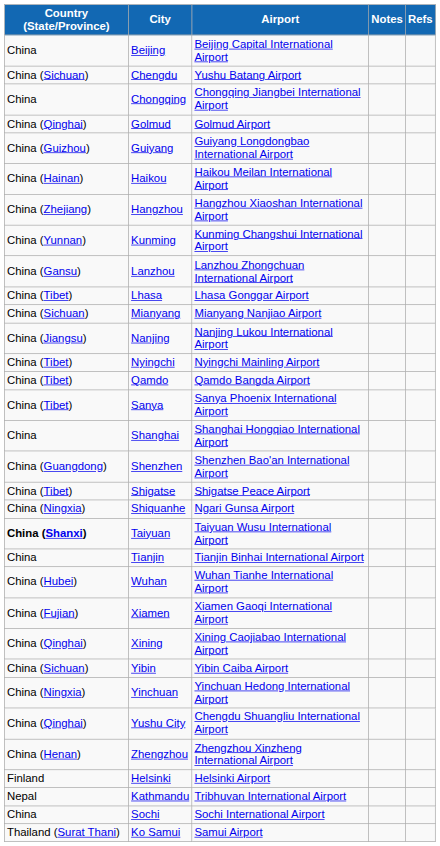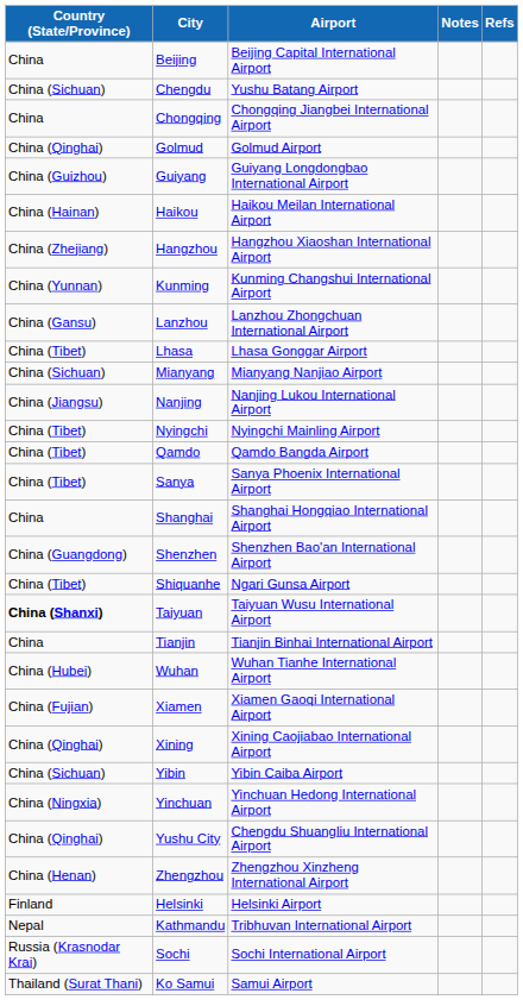 <table class="sortable wikitable">
 <tr>
 <th style="background-color:#1268B3;color: white">Country (State/Province)</th>
 <th style="background-color:#1268B3;color: white">City</th>
 <th style="background-color:#1268B3;color: white">Airport</th>
 <th style="background-color:#1268B3;color: white" class="unsortable">Notes</th>
 <th style="background-color:#1268B3;color: white" class="unsortable">Refs</th>
 </tr>
 <tr>
 <td>China</td>
 <td><a href='#'>Beijing</a></td>
 <td><a href='#'>Beijing Capital International Airport</a></td>
 <td align=center></td>
 <td align=center></td>
 </tr>
 <tr>
 <td>China (<a href='#'>Sichuan</a>)</td>
 <td><a href='#'>Chengdu</a></td>
 <td><a href='#'>Yushu Batang Airport</a></td>
 <td></td>
 <td align=center></td>
 </tr>
 <tr>
 <td>China</td>
 <td><a href='#'>Chongqing</a></td>
 <td><a href='#'>Chongqing Jiangbei International Airport</a></td>
 <td align=center></td>
 <td align=center></td>
 </tr>
 <tr>
 <td>China (<a href='#'>Qinghai</a>)</td>
 <td><a href='#'>Golmud</a></td>
 <td><a href='#'>Golmud Airport</a></td>
 <td align=center></td>
 <td align=center></td>
 </tr>
 <tr>
 <td>China (<a href='#'>Guizhou</a>)</td>
 <td><a href='#'>Guiyang</a></td>
 <td><a href='#'>Guiyang Longdongbao International Airport</a></td>
 <td align=center></td>
 <td align=center></td>
 </tr>
 <tr>
 <td>China (<a href='#'>Hainan</a>)</td>
 <td><a href='#'>Haikou</a></td>
 <td><a href='#'>Haikou Meilan International Airport</a></td>
 <td></td>
 <td align=center></td>
 </tr>
 <tr>
 <td>China (<a href='#'>Zhejiang</a>)</td>
 <td><a href='#'>Hangzhou</a></td>
 <td><a href='#'>Hangzhou Xiaoshan International Airport</a></td>
 <td align=center></td>
 <td align=center></td>
 </tr>
 <tr>
 <td>China (<a href='#'>Yunnan</a>)</td>
 <td><a href='#'>Kunming</a></td>
 <td><a href='#'>Kunming Changshui International Airport</a></td>
 <td align=center></td>
 <td align=center></td>
 </tr>
 <tr>
 <td>China (<a href='#'>Gansu</a>)</td>
 <td><a href='#'>Lanzhou</a></td>
 <td><a href='#'>Lanzhou Zhongchuan International Airport</a></td>
 <td align=center></td>
 <td align=center></td>
 </tr>
 <tr>
 <td>China (<a href='#'>Tibet</a>)</td>
 <td><a href='#'>Lhasa</a></td>
 <td><a href='#'>Lhasa Gonggar Airport</a></td>
 <td></td>
 <td align=center></td>
 </tr>
 <tr>
 <td>China (<a href='#'>Sichuan</a>)</td>
 <td><a href='#'>Mianyang</a></td>
 <td><a href='#'>Mianyang Nanjiao Airport</a></td>
 <td align=center></td>
 <td align=center></td>
 </tr>
 <tr>
 <td>China (<a href='#'>Jiangsu</a>)</td>
 <td><a href='#'>Nanjing</a></td>
 <td><a href='#'>Nanjing Lukou International Airport</a></td>
 <td align=center></td>
 <td align=center></td>
 </tr>
 <tr>
 <td>China (<a href='#'>Tibet</a>)</td>
 <td><a href='#'>Nyingchi</a></td>
 <td><a href='#'>Nyingchi Mainling Airport</a></td>
 <td align=center></td>
 <td align=center></td>
 </tr>
 <tr>
 <td>China (<a href='#'>Tibet</a>)</td>
 <td><a href='#'>Qamdo</a></td>
 <td><a href='#'>Qamdo Bangda Airport</a></td>
 <td align=center></td>
 <td align=center></td>
 </tr>
 <tr>
 <td>China (<a href='#'>Tibet</a>)</td>
 <td><a href='#'>Sanya</a></td>
 <td><a href='#'>Sanya Phoenix International Airport</a></td>
 <td align=center></td>
 <td align=center></td>
 </tr>
 <tr>
 <td>China</td>
 <td><a href='#'>Shanghai</a></td>
 <td><a href='#'>Shanghai Hongqiao International Airport</a></td>
 <td align=center></td>
 <td align=center></td>
 </tr>
 <tr>
 <td>China (<a href='#'>Guangdong</a>)</td>
 <td><a href='#'>Shenzhen</a></td>
 <td><a href='#'>Shenzhen Bao'an International Airport</a></td>
 <td align=center></td>
 <td align=center></td>
 </tr>
 <tr>
 <td>China (<a href='#'>Tibet</a>)</td>
-<td><a href='#'>Shigatse</a></td>
-<td><a href='#'>Shigatse Peace Airport</a></td>
-<td align=center></td>
-<td align=center></td>
-</tr>
-<tr>
-<td>China (<a href='#'>Ningxia</a>)</td>
 <td><a href='#'>Shiquanhe</a></td>
 <td><a href='#'>Ngari Gunsa Airport</a></td>
 <td align=center></td>
 <td align=center></td>
 </tr>
 <tr>
 <td><strong>China (<a href='#'>Shanxi</a>)</strong></td>
 <td><a href='#'>Taiyuan</a></td>
 <td><a href='#'>Taiyuan Wusu International Airport</a></td>
 <td align=center></td>
 <td align=center></td>
 </tr>
 <tr>
 <td>China</td>
 <td><a href='#'>Tianjin</a></td>
 <td><a href='#'>Tianjin Binhai International Airport</a></td>
 <td align=center></td>
 <td align=center></td>
 </tr>
 <tr>
 <td>China (<a href='#'>Hubei</a>)</td>
 <td><a href='#'>Wuhan</a></td>
 <td><a href='#'>Wuhan Tianhe International Airport</a></td>
 <td align=center></td>
 <td align=center></td>
 </tr>
 <tr>
 <td>China (<a href='#'>Fujian</a>)</td>
 <td><a href='#'>Xiamen</a></td>
 <td><a href='#'>Xiamen Gaoqi International Airport</a></td>
 <td align=center></td>
 <td align=center></td>
 </tr>
 <tr>
 <td>China (<a href='#'>Qinghai</a>)</td>
 <td><a href='#'>Xining</a></td>
 <td><a href='#'>Xining Caojiabao International Airport</a></td>
 <td align=center></td>
 <td align=center></td>
 </tr>
 <tr>
 <td>China (<a href='#'>Sichuan</a>)</td>
 <td><a href='#'>Yibin</a></td>
 <td><a href='#'>Yibin Caiba Airport</a></td>
 <td align=center></td>
 <td align=center></td>
 </tr>
 <tr>
 <td>China (<a href='#'>Ningxia</a>)</td>
 <td><a href='#'>Yinchuan</a></td>
 <td><a href='#'>Yinchuan Hedong International Airport</a></td>
 <td align=center></td>
 <td align=center></td>
 </tr>
 <tr>
 <td>China (<a href='#'>Qinghai</a>)</td>
 <td><a href='#'>Yushu City</a></td>
 <td><a href='#'>Chengdu Shuangliu International Airport</a></td>
 <td align=center></td>
 <td align=center></td>
 </tr>
 <tr>
 <td>China (<a href='#'>Henan</a>)</td>
 <td><a href='#'>Zhengzhou</a></td>
 <td><a href='#'>Zhengzhou Xinzheng International Airport</a></td>
 <td></td>
 <td align=center></td>
 </tr>
 <tr>
 <td>Finland</td>
 <td><a href='#'>Helsinki</a></td>
 <td><a href='#'>Helsinki Airport</a></td>
 <td></td>
 <td align=center></td>
 </tr>
 <tr>
 <td>Nepal</td>
 <td><a href='#'>Kathmandu</a></td>
 <td><a href='#'>Tribhuvan International Airport</a></td>
 <td align=center></td>
 <td align=center></td>
 </tr>
 <tr>
-<td>China</td>
+<td>Russia (<a href='#'>Krasnodar Krai</a>)</td>
 <td><a href='#'>Sochi</a></td>
 <td><a href='#'>Sochi International Airport</a></td>
 <td></td>
 <td align=center></td>
 </tr>
 <tr>
 <td>Thailand (<a href='#'>Surat Thani</a>)</td>
 <td><a href='#'>Ko Samui</a></td>
 <td><a href='#'>Samui Airport</a></td>
 <td align=center></td>
 <td align=center></td>
 </tr>
 </table>
